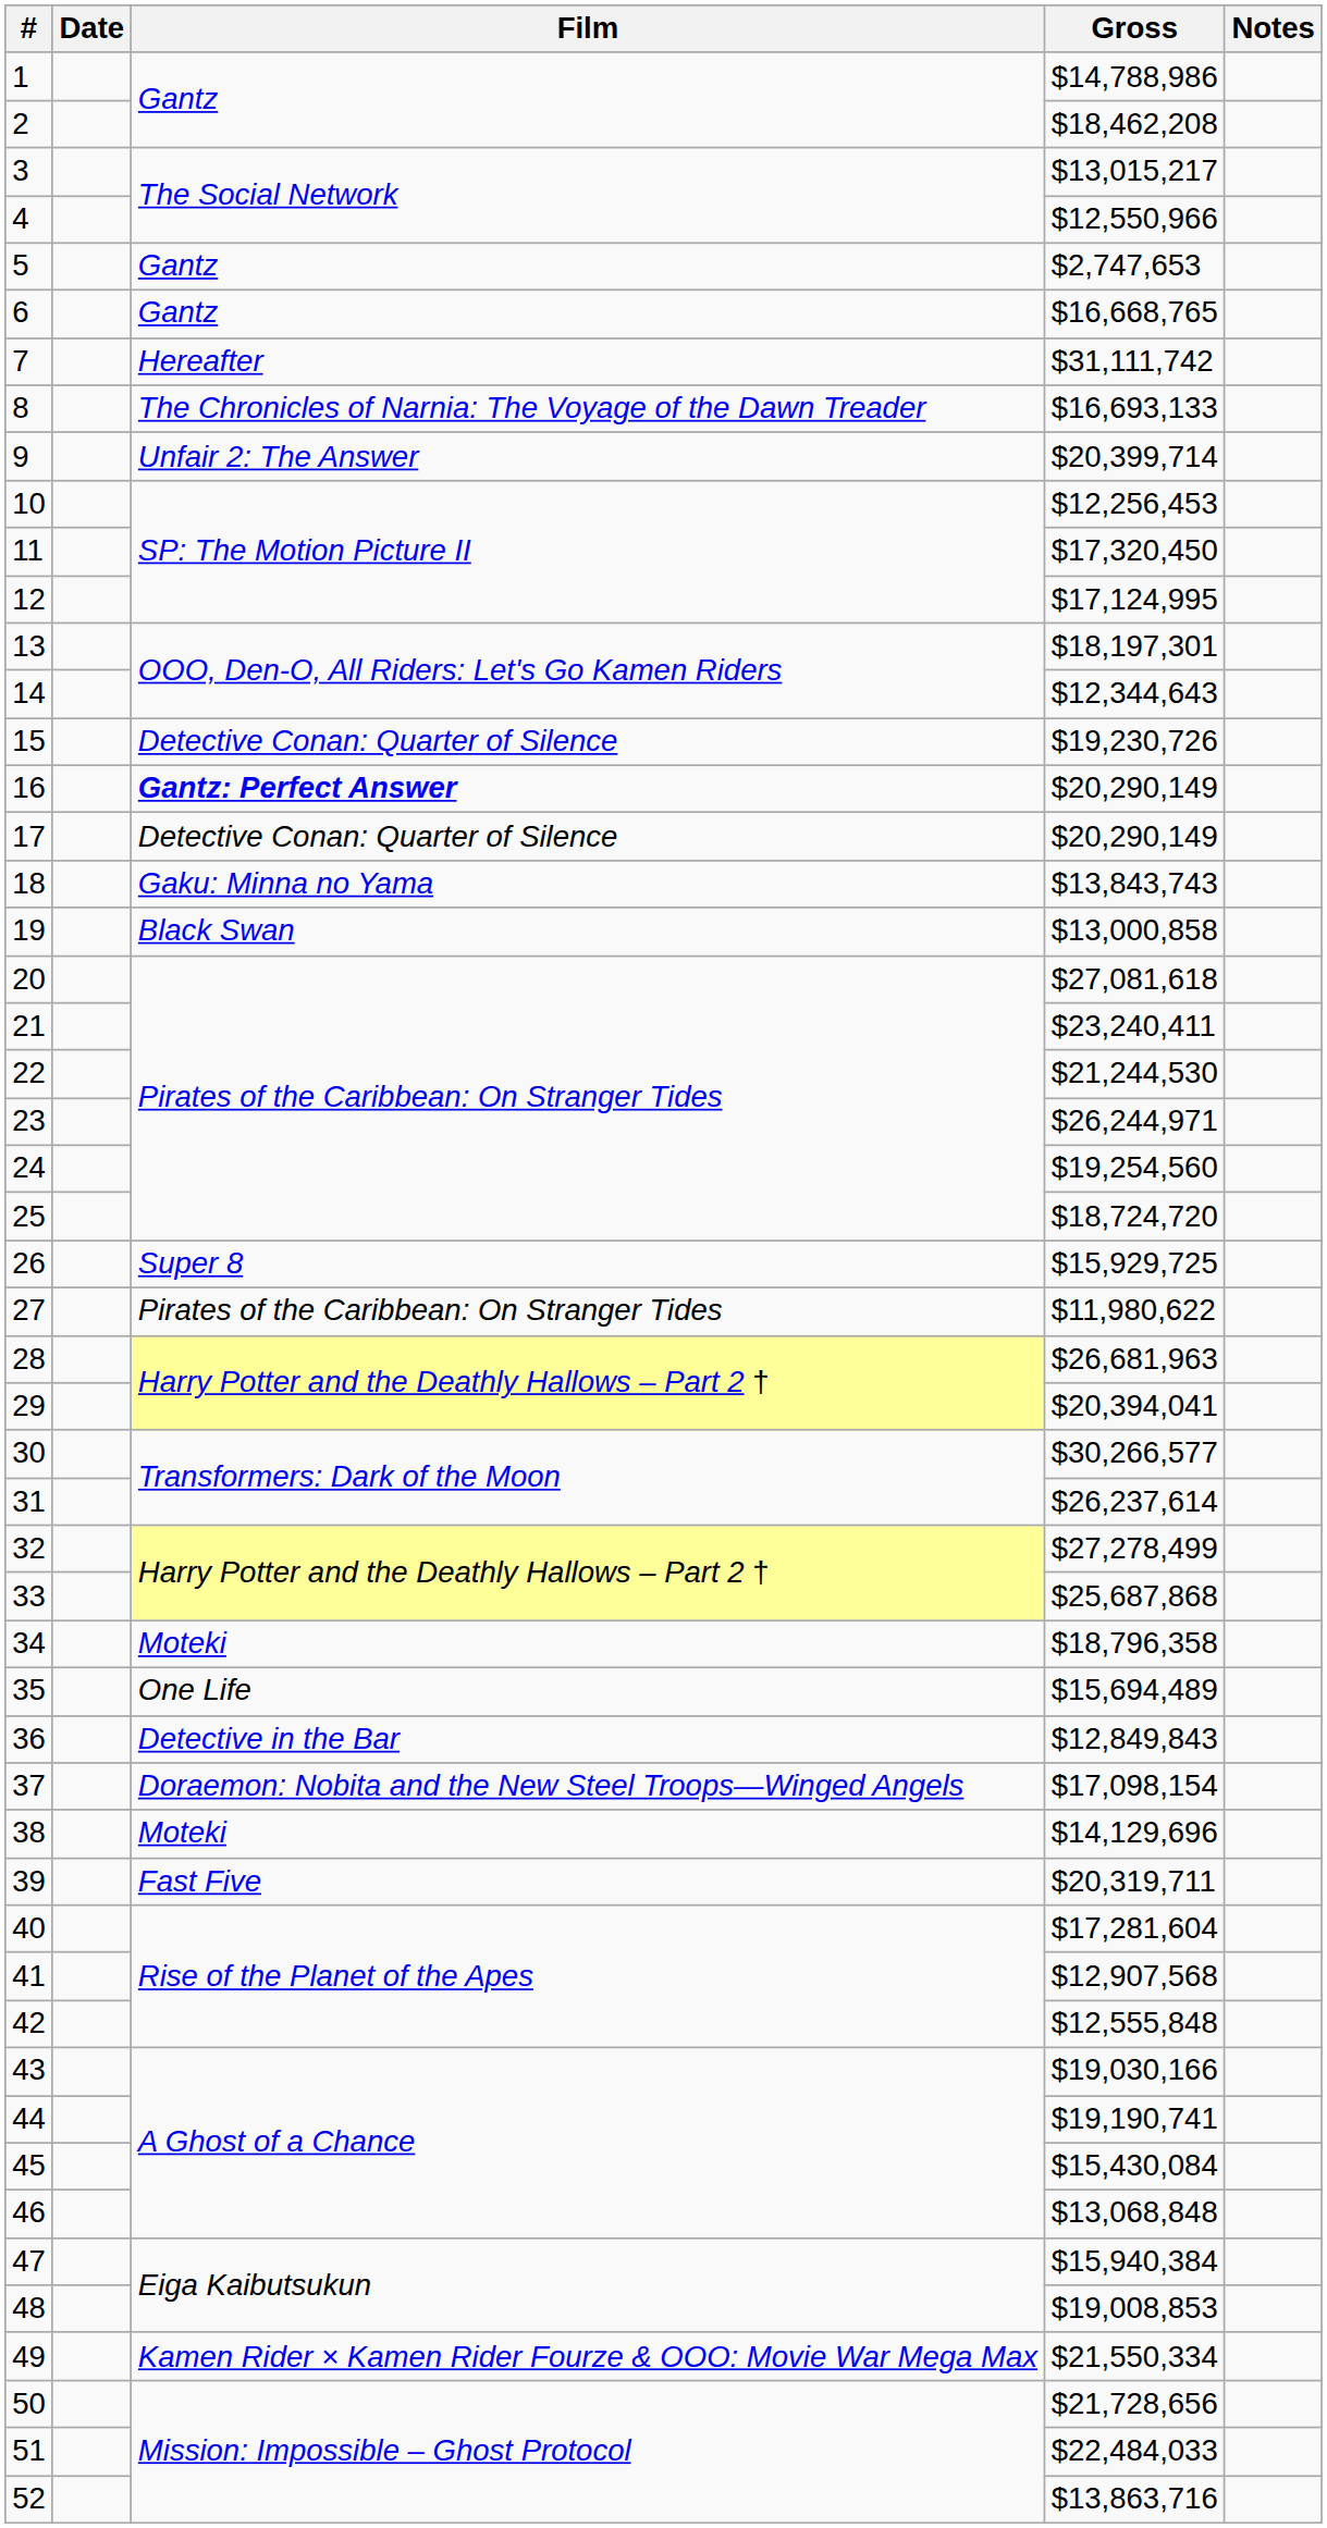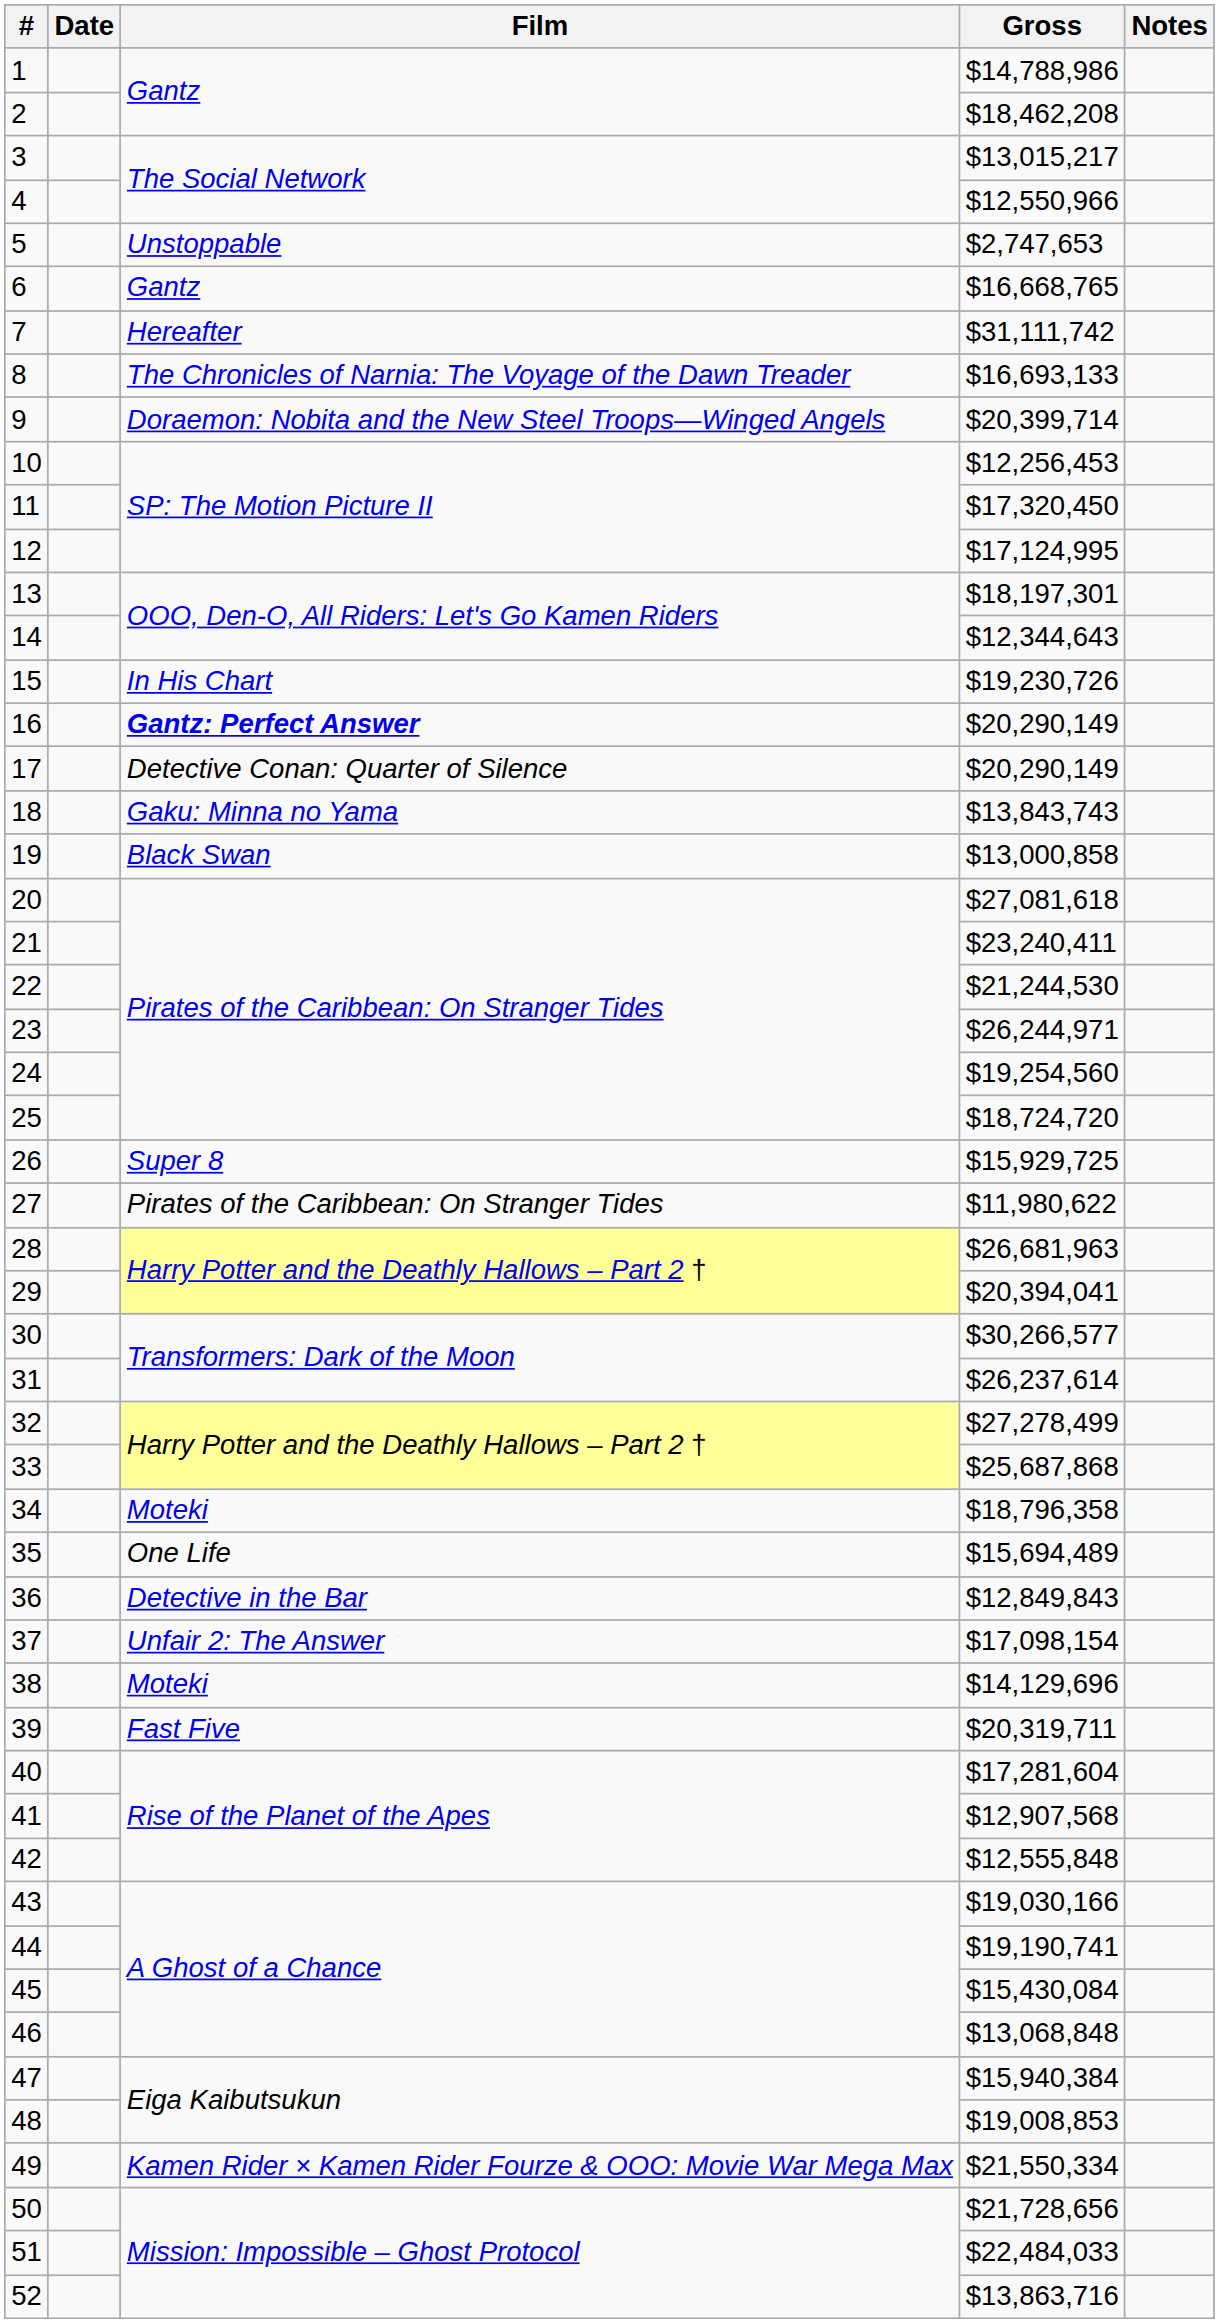 <table class="wikitable sortable">
 <tr>
 <th>#</th>
 <th>Date</th>
 <th>Film</th>
 <th>Gross</th>
 <th>Notes</th>
 </tr>
 <tr>
 <td>1</td>
 <td></td>
 <td rowspan="2"><em><a href='#'>Gantz</a></em></td>
 <td>$14,788,986</td>
 <td></td>
 </tr>
 <tr>
 <td>2</td>
 <td></td>
 <td>$18,462,208</td>
 <td></td>
 </tr>
 <tr>
 <td>3</td>
 <td></td>
 <td rowspan="2"><em><a href='#'>The Social Network</a></em></td>
 <td>$13,015,217</td>
 <td></td>
 </tr>
 <tr>
 <td>4</td>
 <td></td>
 <td>$12,550,966</td>
 <td></td>
 </tr>
 <tr>
 <td>5</td>
 <td></td>
-<td><em><a href='#'>Gantz</a></em></td>
+<td><em><a href='#'>Unstoppable</a></em></td>
 <td>$2,747,653</td>
 <td></td>
 </tr>
 <tr>
 <td>6</td>
 <td></td>
 <td><em><a href='#'>Gantz</a></em></td>
 <td>$16,668,765</td>
 <td></td>
 </tr>
 <tr>
 <td>7</td>
 <td></td>
 <td><em><a href='#'>Hereafter</a></em></td>
 <td>$31,111,742</td>
 <td></td>
 </tr>
 <tr>
 <td>8</td>
 <td></td>
 <td><em><a href='#'>The Chronicles of Narnia: The Voyage of the Dawn Treader</a></em></td>
 <td>$16,693,133</td>
 <td></td>
 </tr>
 <tr>
 <td>9</td>
 <td></td>
-<td><em><a href='#'>Unfair 2: The Answer</a></em></td>
+<td><em><a href='#'>Doraemon: Nobita and the New Steel Troops—Winged Angels</a></em></td>
 <td>$20,399,714</td>
 <td></td>
 </tr>
 <tr>
 <td>10</td>
 <td></td>
 <td rowspan="3"><em><a href='#'>SP: The Motion Picture II</a></em></td>
 <td>$12,256,453</td>
 <td></td>
 </tr>
 <tr>
 <td>11</td>
 <td></td>
 <td>$17,320,450</td>
 <td></td>
 </tr>
 <tr>
 <td>12</td>
 <td></td>
 <td>$17,124,995</td>
 <td></td>
 </tr>
 <tr>
 <td>13</td>
 <td></td>
 <td rowspan="2"><em><a href='#'>OOO, Den-O, All Riders: Let's Go Kamen Riders</a></em></td>
 <td>$18,197,301</td>
 <td></td>
 </tr>
 <tr>
 <td>14</td>
 <td></td>
 <td>$12,344,643</td>
 <td></td>
 </tr>
 <tr>
 <td>15</td>
 <td></td>
-<td><em><a href='#'>Detective Conan: Quarter of Silence</a></em></td>
+<td><em><a href='#'>In His Chart</a></em></td>
 <td>$19,230,726</td>
 <td></td>
 </tr>
 <tr>
 <td>16</td>
 <td></td>
 <td><strong><em><a href='#'>Gantz: Perfect Answer</a></em></strong></td>
 <td>$20,290,149</td>
 <td></td>
 </tr>
 <tr>
 <td>17</td>
 <td></td>
 <td><em>Detective Conan: Quarter of Silence</em></td>
 <td>$20,290,149</td>
 <td></td>
 </tr>
 <tr>
 <td>18</td>
 <td></td>
 <td><em><a href='#'>Gaku: Minna no Yama</a></em></td>
 <td>$13,843,743</td>
 <td></td>
 </tr>
 <tr>
 <td>19</td>
 <td></td>
 <td><em><a href='#'>Black Swan</a></em></td>
 <td>$13,000,858</td>
 <td></td>
 </tr>
 <tr>
 <td>20</td>
 <td></td>
 <td rowspan="6"><em><a href='#'>Pirates of the Caribbean: On Stranger Tides</a></em></td>
 <td>$27,081,618</td>
 <td></td>
 </tr>
 <tr>
 <td>21</td>
 <td></td>
 <td>$23,240,411</td>
 <td></td>
 </tr>
 <tr>
 <td>22</td>
 <td></td>
 <td>$21,244,530</td>
 <td></td>
 </tr>
 <tr>
 <td>23</td>
 <td></td>
 <td>$26,244,971</td>
 <td></td>
 </tr>
 <tr>
 <td>24</td>
 <td></td>
 <td>$19,254,560</td>
 <td></td>
 </tr>
 <tr>
 <td>25</td>
 <td></td>
 <td>$18,724,720</td>
 <td></td>
 </tr>
 <tr>
 <td>26</td>
 <td></td>
 <td><em><a href='#'>Super 8</a></em></td>
 <td>$15,929,725</td>
 <td></td>
 </tr>
 <tr>
 <td>27</td>
 <td></td>
 <td><em>Pirates of the Caribbean: On Stranger Tides</em></td>
 <td>$11,980,622</td>
 <td></td>
 </tr>
 <tr>
 <td>28</td>
 <td></td>
 <td rowspan="2" style="background-color:#FFFF99"><em><a href='#'>Harry Potter and the Deathly Hallows – Part 2</a></em> †</td>
 <td>$26,681,963</td>
 <td></td>
 </tr>
 <tr>
 <td>29</td>
 <td></td>
 <td>$20,394,041</td>
 <td></td>
 </tr>
 <tr>
 <td>30</td>
 <td></td>
 <td rowspan="2"><em><a href='#'>Transformers: Dark of the Moon</a></em></td>
 <td>$30,266,577</td>
 <td></td>
 </tr>
 <tr>
 <td>31</td>
 <td></td>
 <td>$26,237,614</td>
 <td></td>
 </tr>
 <tr>
 <td>32</td>
 <td></td>
 <td rowspan="2" style="background-color:#FFFF99"><em>Harry Potter and the Deathly Hallows – Part 2</em> †</td>
 <td>$27,278,499</td>
 <td></td>
 </tr>
 <tr>
 <td>33</td>
 <td></td>
 <td>$25,687,868</td>
 <td></td>
 </tr>
 <tr>
 <td>34</td>
 <td></td>
 <td><em><a href='#'>Moteki</a></em></td>
 <td>$18,796,358</td>
 <td></td>
 </tr>
 <tr>
 <td>35</td>
 <td></td>
 <td><em>One Life</em></td>
 <td>$15,694,489</td>
 <td></td>
 </tr>
 <tr>
 <td>36</td>
 <td></td>
 <td><em><a href='#'>Detective in the Bar</a></em></td>
 <td>$12,849,843</td>
 <td></td>
 </tr>
 <tr>
 <td>37</td>
 <td></td>
-<td><em><a href='#'>Doraemon: Nobita and the New Steel Troops—Winged Angels</a></em></td>
+<td><em><a href='#'>Unfair 2: The Answer</a></em></td>
 <td>$17,098,154</td>
 <td></td>
 </tr>
 <tr>
 <td>38</td>
 <td></td>
 <td><em><a href='#'>Moteki</a></em></td>
 <td>$14,129,696</td>
 <td></td>
 </tr>
 <tr>
 <td>39</td>
 <td></td>
 <td><em><a href='#'>Fast Five</a></em></td>
 <td>$20,319,711</td>
 <td></td>
 </tr>
 <tr>
 <td>40</td>
 <td></td>
 <td rowspan="3"><em><a href='#'>Rise of the Planet of the Apes</a></em></td>
 <td>$17,281,604</td>
 <td></td>
 </tr>
 <tr>
 <td>41</td>
 <td></td>
 <td>$12,907,568</td>
 <td></td>
 </tr>
 <tr>
 <td>42</td>
 <td></td>
 <td>$12,555,848</td>
 <td></td>
 </tr>
 <tr>
 <td>43</td>
 <td></td>
 <td rowspan="4"><em><a href='#'>A Ghost of a Chance</a></em></td>
 <td>$19,030,166</td>
 <td></td>
 </tr>
 <tr>
 <td>44</td>
 <td></td>
 <td>$19,190,741</td>
 <td></td>
 </tr>
 <tr>
 <td>45</td>
 <td></td>
 <td>$15,430,084</td>
 <td></td>
 </tr>
 <tr>
 <td>46</td>
 <td></td>
 <td>$13,068,848</td>
 <td></td>
 </tr>
 <tr>
 <td>47</td>
 <td></td>
 <td rowspan="2"><em>Eiga Kaibutsukun</em></td>
 <td>$15,940,384</td>
 <td></td>
 </tr>
 <tr>
 <td>48</td>
 <td></td>
 <td>$19,008,853</td>
 <td></td>
 </tr>
 <tr>
 <td>49</td>
 <td></td>
 <td><em><a href='#'>Kamen Rider × Kamen Rider Fourze & OOO: Movie War Mega Max</a></em></td>
 <td>$21,550,334</td>
 <td></td>
 </tr>
 <tr>
 <td>50</td>
 <td></td>
 <td rowspan="3"><em><a href='#'>Mission: Impossible – Ghost Protocol</a></em></td>
 <td>$21,728,656</td>
 <td></td>
 </tr>
 <tr>
 <td>51</td>
 <td></td>
 <td>$22,484,033</td>
 <td></td>
 </tr>
 <tr>
 <td>52</td>
 <td></td>
 <td>$13,863,716</td>
 <td></td>
 </tr>
 </table>
